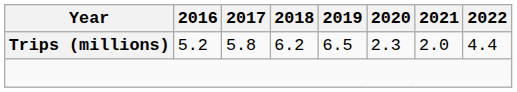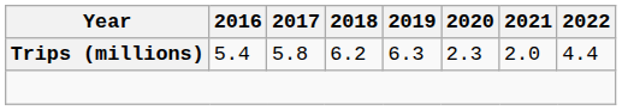 <table class="wikitable">
 <tr>
 <th>Year</th>
 <th>2016</th>
 <th>2017</th>
 <th>2018</th>
 <th>2019</th>
 <th>2020</th>
 <th>2021</th>
 <th>2022</th>
 </tr>
 <tr>
 <th>Trips (millions)</th>
-<td>5.2</td>
+<td>5.4</td>
 <td>5.8</td>
 <td>6.2</td>
-<td>6.5</td>
+<td>6.3</td>
 <td>2.3</td>
 <td>2.0</td>
 <td>4.4</td>
 </tr>
 <tr>
 <td colspan="8"><br></td>
 </tr>
 </table>
